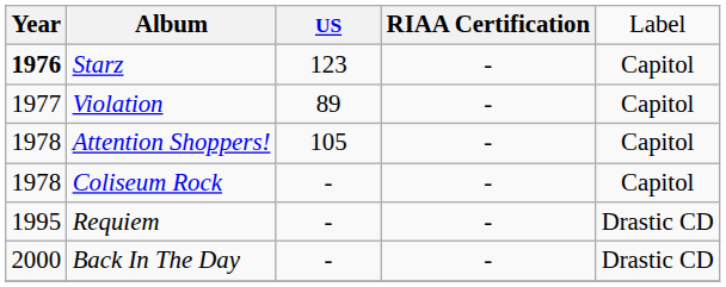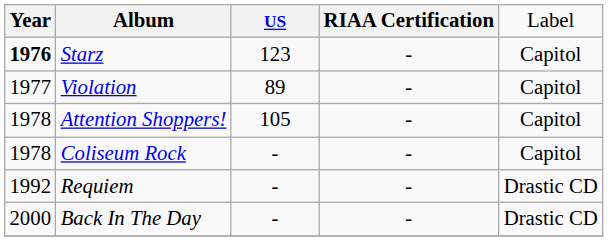 <table class="wikitable" style="text-align:center;">
 <tr>
 <th>Year</th>
 <th>Album</th>
 <th width="60"><small><a href='#'>US</a></small></th>
 <th>RIAA Certification</th>
 <td>Label</td>
 </tr>
 <tr>
 <td><strong>1976</strong></td>
 <td align="left"><em><a href='#'>Starz</a></em></td>
 <td>123</td>
 <td>-</td>
 <td>Capitol</td>
 </tr>
 <tr>
 <td>1977</td>
 <td align="left"><em><a href='#'>Violation</a></em></td>
 <td>89</td>
 <td>-</td>
 <td>Capitol</td>
 </tr>
 <tr>
 <td>1978</td>
 <td align="left"><em><a href='#'>Attention Shoppers!</a></em></td>
 <td>105</td>
 <td>-</td>
 <td>Capitol</td>
 </tr>
 <tr>
 <td>1978</td>
 <td align="left"><em><a href='#'>Coliseum Rock</a></em></td>
 <td>-</td>
 <td>-</td>
 <td>Capitol</td>
 </tr>
 <tr>
-<td>1995</td>
+<td>1992</td>
 <td align="left"><em>Requiem</em></td>
 <td>-</td>
 <td>-</td>
 <td>Drastic CD</td>
 </tr>
 <tr>
 <td>2000</td>
 <td align="left"><em>Back In The Day</em></td>
 <td>-</td>
 <td>-</td>
 <td>Drastic CD</td>
 </tr>
 <tr>
 </tr>
 </table>
